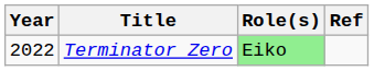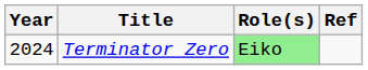 <table class="wikitable">
 <tr>
 <th>Year</th>
 <th>Title</th>
 <th>Role(s)</th>
 <th>Ref</th>
 </tr>
 <tr>
-<td>2022</td>
+<td>2024</td>
 <td><em><a href='#'>Terminator Zero</a></em></td>
 <td style="background: lightgreen;">Eiko</td>
 <td></td>
 </tr>
 </table>
